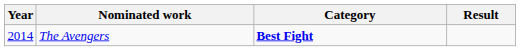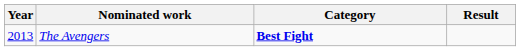 <table class="wikitable sortable" width="50%">
 <tr>
 <th width="1%">Year</th>
 <th width="45%">Nominated work</th>
 <th width="40%">Category</th>
 <th width="14%">Result</th>
 </tr>
 <tr>
-<td><a href='#'>2014</a></td>
+<td><a href='#'>2013</a></td>
 <td><em><a href='#'>The Avengers</a></em></td>
 <td><strong><a href='#'>Best Fight</a></strong></td>
 <td></td>
 </tr>
 </table>
